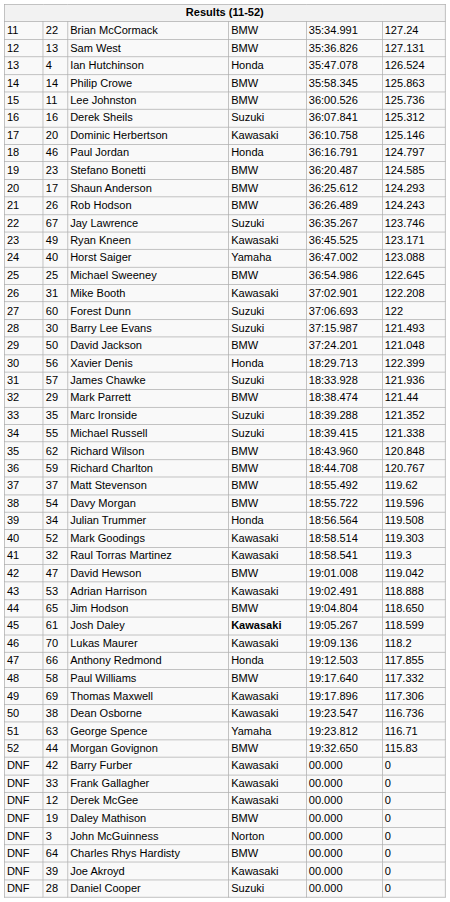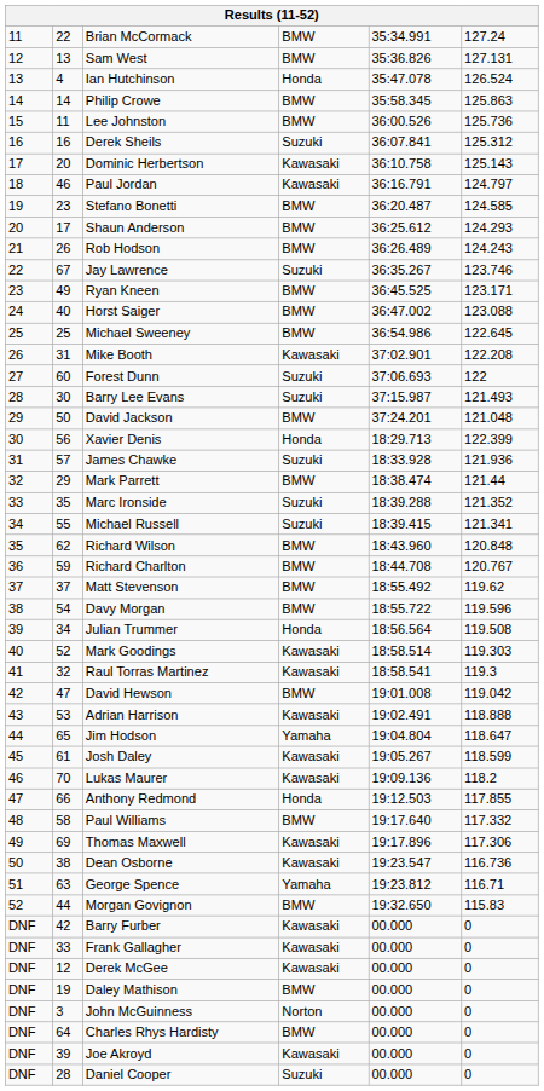 <table class="collapsible collapsed wikitable"style="width:40em;margin-top:-1px;">
 <tr>
 <th scope="col" colspan="6">Results (11-52)</th>
 </tr>
 <tr>
 <td>11</td>
 <td>22</td>
 <td>Brian McCormack</td>
 <td>BMW</td>
 <td>35:34.991</td>
 <td>127.24</td>
 </tr>
 <tr>
 <td>12</td>
 <td>13</td>
 <td>Sam West</td>
 <td>BMW</td>
 <td>35:36.826</td>
 <td>127.131</td>
 </tr>
 <tr>
 <td>13</td>
 <td>4</td>
 <td>Ian Hutchinson</td>
 <td>Honda</td>
 <td>35:47.078</td>
 <td>126.524</td>
 </tr>
 <tr>
 <td>14</td>
 <td>14</td>
 <td>Philip Crowe</td>
 <td>BMW</td>
 <td>35:58.345</td>
 <td>125.863</td>
 </tr>
 <tr>
 <td>15</td>
 <td>11</td>
 <td>Lee Johnston</td>
 <td>BMW</td>
 <td>36:00.526</td>
 <td>125.736</td>
 </tr>
 <tr>
 <td>16</td>
 <td>16</td>
 <td>Derek Sheils</td>
 <td>Suzuki</td>
 <td>36:07.841</td>
 <td>125.312</td>
 </tr>
 <tr>
 <td>17</td>
 <td>20</td>
 <td>Dominic Herbertson</td>
 <td>Kawasaki</td>
 <td>36:10.758</td>
-<td>125.146</td>
+<td>125.143</td>
 </tr>
 <tr>
 <td>18</td>
 <td>46</td>
 <td>Paul Jordan</td>
-<td>Honda</td>
+<td>Kawasaki</td>
 <td>36:16.791</td>
 <td>124.797</td>
 </tr>
 <tr>
 <td>19</td>
 <td>23</td>
 <td>Stefano Bonetti</td>
 <td>BMW</td>
 <td>36:20.487</td>
 <td>124.585</td>
 </tr>
 <tr>
 <td>20</td>
 <td>17</td>
 <td>Shaun Anderson</td>
 <td>BMW</td>
 <td>36:25.612</td>
 <td>124.293</td>
 </tr>
 <tr>
 <td>21</td>
 <td>26</td>
 <td>Rob Hodson</td>
 <td>BMW</td>
 <td>36:26.489</td>
 <td>124.243</td>
 </tr>
 <tr>
 <td>22</td>
 <td>67</td>
 <td>Jay Lawrence</td>
 <td>Suzuki</td>
 <td>36:35.267</td>
 <td>123.746</td>
 </tr>
 <tr>
 <td>23</td>
 <td>49</td>
 <td>Ryan Kneen</td>
-<td>Kawasaki</td>
+<td>BMW</td>
 <td>36:45.525</td>
 <td>123.171</td>
 </tr>
 <tr>
 <td>24</td>
 <td>40</td>
 <td>Horst Saiger</td>
-<td>Yamaha</td>
+<td>BMW</td>
 <td>36:47.002</td>
 <td>123.088</td>
 </tr>
 <tr>
 <td>25</td>
 <td>25</td>
 <td>Michael Sweeney</td>
 <td>BMW</td>
 <td>36:54.986</td>
 <td>122.645</td>
 </tr>
 <tr>
 <td>26</td>
 <td>31</td>
 <td>Mike Booth</td>
 <td>Kawasaki</td>
 <td>37:02.901</td>
 <td>122.208</td>
 </tr>
 <tr>
 <td>27</td>
 <td>60</td>
 <td>Forest Dunn</td>
 <td>Suzuki</td>
 <td>37:06.693</td>
 <td>122</td>
 </tr>
 <tr>
 <td>28</td>
 <td>30</td>
 <td>Barry Lee Evans</td>
 <td>Suzuki</td>
 <td>37:15.987</td>
 <td>121.493</td>
 </tr>
 <tr>
 <td>29</td>
 <td>50</td>
 <td>David Jackson</td>
 <td>BMW</td>
 <td>37:24.201</td>
 <td>121.048</td>
 </tr>
 <tr>
 <td>30</td>
 <td>56</td>
 <td>Xavier Denis</td>
 <td>Honda</td>
 <td>18:29.713</td>
 <td>122.399</td>
 </tr>
 <tr>
 <td>31</td>
 <td>57</td>
 <td>James Chawke</td>
 <td>Suzuki</td>
 <td>18:33.928</td>
 <td>121.936</td>
 </tr>
 <tr>
 <td>32</td>
 <td>29</td>
 <td>Mark Parrett</td>
 <td>BMW</td>
 <td>18:38.474</td>
 <td>121.44</td>
 </tr>
 <tr>
 <td>33</td>
 <td>35</td>
 <td>Marc Ironside</td>
 <td>Suzuki</td>
 <td>18:39.288</td>
 <td>121.352</td>
 </tr>
 <tr>
 <td>34</td>
 <td>55</td>
 <td>Michael Russell</td>
 <td>Suzuki</td>
 <td>18:39.415</td>
-<td>121.338</td>
+<td>121.341</td>
 </tr>
 <tr>
 <td>35</td>
 <td>62</td>
 <td>Richard Wilson</td>
 <td>BMW</td>
 <td>18:43.960</td>
 <td>120.848</td>
 </tr>
 <tr>
 <td>36</td>
 <td>59</td>
 <td>Richard Charlton</td>
 <td>BMW</td>
 <td>18:44.708</td>
 <td>120.767</td>
 </tr>
 <tr>
 <td>37</td>
 <td>37</td>
 <td>Matt Stevenson</td>
 <td>BMW</td>
 <td>18:55.492</td>
 <td>119.62</td>
 </tr>
 <tr>
 <td>38</td>
 <td>54</td>
 <td>Davy Morgan</td>
 <td>BMW</td>
 <td>18:55.722</td>
 <td>119.596</td>
 </tr>
 <tr>
 <td>39</td>
 <td>34</td>
 <td>Julian Trummer</td>
 <td>Honda</td>
 <td>18:56.564</td>
 <td>119.508</td>
 </tr>
 <tr>
 <td>40</td>
 <td>52</td>
 <td>Mark Goodings</td>
 <td>Kawasaki</td>
 <td>18:58.514</td>
 <td>119.303</td>
 </tr>
 <tr>
 <td>41</td>
 <td>32</td>
 <td>Raul Torras Martinez</td>
 <td>Kawasaki</td>
 <td>18:58.541</td>
 <td>119.3</td>
 </tr>
 <tr>
 <td>42</td>
 <td>47</td>
 <td>David Hewson</td>
 <td>BMW</td>
 <td>19:01.008</td>
 <td>119.042</td>
 </tr>
 <tr>
 <td>43</td>
 <td>53</td>
 <td>Adrian Harrison</td>
 <td>Kawasaki</td>
 <td>19:02.491</td>
 <td>118.888</td>
 </tr>
 <tr>
 <td>44</td>
 <td>65</td>
 <td>Jim Hodson</td>
-<td>BMW</td>
+<td>Yamaha</td>
 <td>19:04.804</td>
-<td>118.650</td>
+<td>118.647</td>
 </tr>
 <tr>
 <td>45</td>
 <td>61</td>
 <td>Josh Daley</td>
-<td><strong>Kawasaki</strong></td>
+<td>Kawasaki</td>
 <td>19:05.267</td>
 <td>118.599</td>
 </tr>
 <tr>
 <td>46</td>
 <td>70</td>
 <td>Lukas Maurer</td>
 <td>Kawasaki</td>
 <td>19:09.136</td>
 <td>118.2</td>
 </tr>
 <tr>
 <td>47</td>
 <td>66</td>
 <td>Anthony Redmond</td>
 <td>Honda</td>
 <td>19:12.503</td>
 <td>117.855</td>
 </tr>
 <tr>
 <td>48</td>
 <td>58</td>
 <td>Paul Williams</td>
 <td>BMW</td>
 <td>19:17.640</td>
 <td>117.332</td>
 </tr>
 <tr>
 <td>49</td>
 <td>69</td>
 <td>Thomas Maxwell</td>
 <td>Kawasaki</td>
 <td>19:17.896</td>
 <td>117.306</td>
 </tr>
 <tr>
 <td>50</td>
 <td>38</td>
 <td>Dean Osborne</td>
 <td>Kawasaki</td>
 <td>19:23.547</td>
 <td>116.736</td>
 </tr>
 <tr>
 <td>51</td>
 <td>63</td>
 <td>George Spence</td>
 <td>Yamaha</td>
 <td>19:23.812</td>
 <td>116.71</td>
 </tr>
 <tr>
 <td>52</td>
 <td>44</td>
 <td>Morgan Govignon</td>
 <td>BMW</td>
 <td>19:32.650</td>
 <td>115.83</td>
 </tr>
 <tr>
 <td>DNF</td>
 <td>42</td>
 <td>Barry Furber</td>
 <td>Kawasaki</td>
 <td>00.000</td>
 <td>0</td>
 </tr>
 <tr>
 <td>DNF</td>
 <td>33</td>
 <td>Frank Gallagher</td>
 <td>Kawasaki</td>
 <td>00.000</td>
 <td>0</td>
 </tr>
 <tr>
 <td>DNF</td>
 <td>12</td>
 <td>Derek McGee</td>
 <td>Kawasaki</td>
 <td>00.000</td>
 <td>0</td>
 </tr>
 <tr>
 <td>DNF</td>
 <td>19</td>
 <td>Daley Mathison</td>
 <td>BMW</td>
 <td>00.000</td>
 <td>0</td>
 </tr>
 <tr>
 <td>DNF</td>
 <td>3</td>
 <td>John McGuinness</td>
 <td>Norton</td>
 <td>00.000</td>
 <td>0</td>
 </tr>
 <tr>
 <td>DNF</td>
 <td>64</td>
 <td>Charles Rhys Hardisty</td>
 <td>BMW</td>
 <td>00.000</td>
 <td>0</td>
 </tr>
 <tr>
 <td>DNF</td>
 <td>39</td>
 <td>Joe Akroyd</td>
 <td>Kawasaki</td>
 <td>00.000</td>
 <td>0</td>
 </tr>
 <tr>
 <td>DNF</td>
 <td>28</td>
 <td>Daniel Cooper</td>
 <td>Suzuki</td>
 <td>00.000</td>
 <td>0</td>
 </tr>
 </table>
